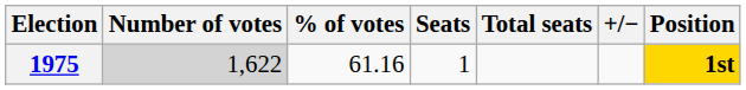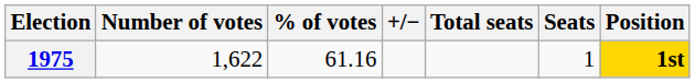 <table class="wikitable" style="text-align: right;">
 <tr>
 <th><strong>Election</strong></th>
 <th>Number of votes</th>
 <th>% of votes</th>
+<th>+/−</th>
+<th>Total seats</th>
 <th>Seats</th>
-<th>Total seats</th>
-<th>+/−</th>
 <th>Position</th>
 </tr>
 <tr>
 <th><a href='#'>1975</a></th>
-<td style="background: lightgrey;">1,622</td>
+<td>1,622</td>
 <td>61.16</td>
-<td>1</td>
 <td></td>
 <td></td>
+<td>1</td>
 <td style="background: gold;"><strong>1st</strong></td>
 </tr>
 </table>
